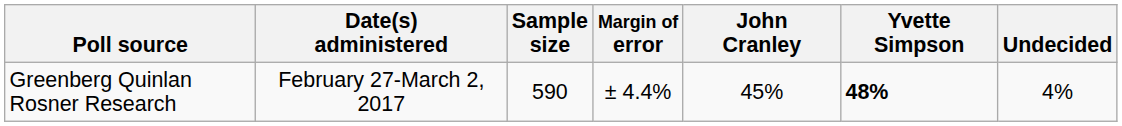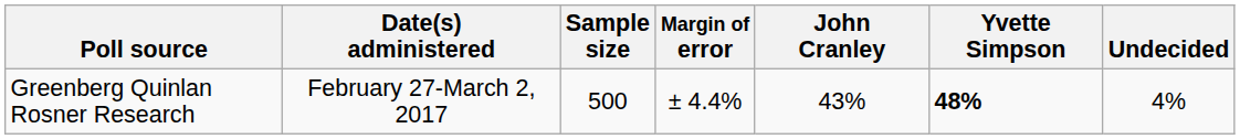 <table class="wikitable">
 <tr valign= bottom>
 <th style="width:180px;">Poll source</th>
 <th style="width:180px;">Date(s)<br>administered</th>
 <th class=small>Sample<br>size</th>
 <th class=small><small>Margin of</small><br>error</th>
 <th style="width:110px;">John<br>Cranley</th>
 <th style="width:110px;">Yvette<br>Simpson</th>
 <th>Undecided</th>
 </tr>
 <tr>
 <td>Greenberg Quinlan Rosner Research</td>
 <td align=center>February 27-March 2, 2017</td>
-<td align=center>590</td>
+<td align=center>500</td>
 <td align=center>± 4.4%</td>
-<td align=center>45%</td>
+<td align=center>43%</td>
 <td><strong>48%</strong></td>
 <td align=center>4%</td>
 </tr>
 </table>
